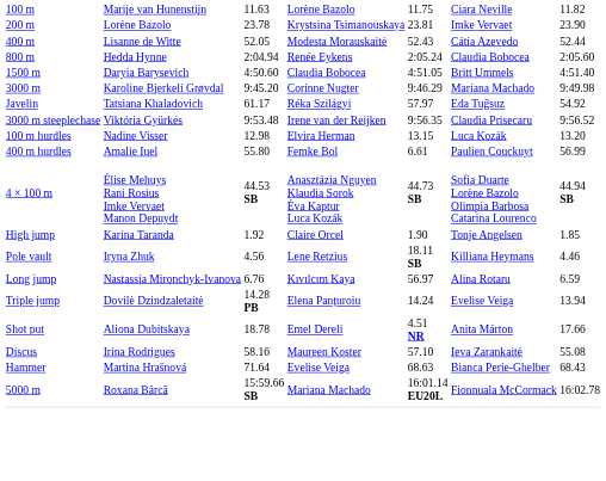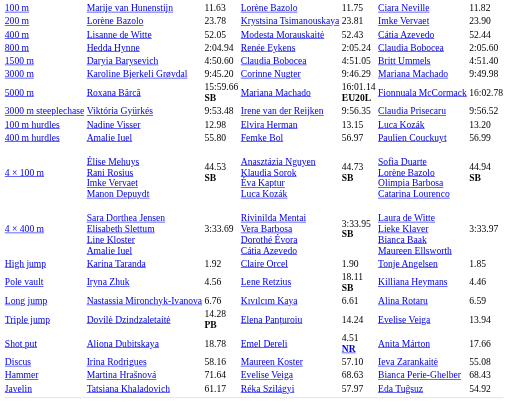 <table>
 <tr>
 <td><a href='#'>100 m</a></td>
 <td><a href='#'>Marije van Hunenstijn</a><br></td>
 <td>11.63</td>
 <td><a href='#'>Lorène Bazolo</a><br></td>
 <td>11.75</td>
 <td><a href='#'>Ciara Neville</a><br></td>
 <td>11.82</td>
 </tr>
 <tr>
 <td><a href='#'>200 m</a></td>
 <td><a href='#'>Lorène Bazolo</a><br></td>
 <td>23.78</td>
 <td><a href='#'>Krystsina Tsimanouskaya</a><br></td>
 <td>23.81</td>
 <td><a href='#'>Imke Vervaet</a><br></td>
 <td>23.90</td>
 </tr>
 <tr>
 <td><a href='#'>400 m</a></td>
 <td><a href='#'>Lisanne de Witte</a><br></td>
 <td>52.05</td>
 <td><a href='#'>Modesta Morauskaitė</a><br></td>
 <td>52.43</td>
 <td><a href='#'>Cátia Azevedo</a><br></td>
 <td>52.44</td>
 </tr>
 <tr>
 <td><a href='#'>800 m</a></td>
 <td><a href='#'>Hedda Hynne</a><br></td>
 <td>2:04.94</td>
 <td><a href='#'>Renée Eykens</a><br></td>
 <td>2:05.24</td>
 <td><a href='#'>Claudia Bobocea</a><br></td>
 <td>2:05.60</td>
 </tr>
 <tr>
 <td><a href='#'>1500 m</a></td>
 <td><a href='#'>Daryia Barysevich</a><br></td>
 <td>4:50.60</td>
 <td><a href='#'>Claudia Bobocea</a><br></td>
 <td>4:51.05</td>
 <td><a href='#'>Britt Ummels</a><br></td>
 <td>4:51.40</td>
 </tr>
 <tr>
 <td><a href='#'>3000 m</a></td>
 <td><a href='#'>Karoline Bjerkeli Grøvdal</a><br></td>
 <td>9:45.20</td>
 <td><a href='#'>Corinne Nugter</a><br></td>
 <td>9:46.29</td>
 <td><a href='#'>Mariana Machado</a><br></td>
 <td>9:49.98</td>
 </tr>
 <tr>
-<td><a href='#'>Javelin</a></td>
-<td><a href='#'>Tatsiana Khaladovich</a><br></td>
-<td>61.17</td>
-<td><a href='#'>Réka Szilágyi</a><br></td>
-<td>57.97</td>
-<td><a href='#'>Eda Tuğsuz</a><br></td>
-<td>54.92</td>
+<td><a href='#'>5000 m</a></td>
+<td><a href='#'>Roxana Bârcă</a><br></td>
+<td>15:59.66<br><strong>SB </strong></td>
+<td><a href='#'>Mariana Machado</a><br></td>
+<td>16:01.14<br><strong>EU20L</strong></td>
+<td><a href='#'>Fionnuala McCormack</a><br></td>
+<td>16:02.78</td>
 </tr>
 <tr>
 <td><a href='#'>3000 m steeplechase</a></td>
 <td><a href='#'>Viktória Gyürkés</a><br></td>
 <td>9:53.48</td>
 <td><a href='#'>Irene van der Reijken</a><br></td>
 <td>9:56.35</td>
 <td><a href='#'>Claudia Prisecaru</a><br></td>
 <td>9:56.52</td>
 </tr>
 <tr>
 <td><a href='#'>100 m hurdles</a></td>
 <td><a href='#'>Nadine Visser</a><br></td>
 <td>12.98</td>
 <td><a href='#'>Elvira Herman</a><br></td>
 <td>13.15</td>
 <td><a href='#'>Luca Kozák</a><br></td>
 <td>13.20</td>
 </tr>
 <tr>
 <td><a href='#'>400 m hurdles</a></td>
 <td><a href='#'>Amalie Iuel</a><br></td>
 <td>55.80</td>
 <td><a href='#'>Femke Bol</a><br></td>
-<td>6.61</td>
+<td>56.97</td>
 <td><a href='#'>Paulien Couckuyt</a><br></td>
 <td>56.99</td>
 </tr>
 <tr>
 <td><a href='#'>4 × 100 m</a></td>
 <td><br><a href='#'>Élise Mehuys</a><br><a href='#'>Rani Rosius</a><br><a href='#'>Imke Vervaet</a><br><a href='#'>Manon Depuydt</a></td>
 <td>44.53<br><strong>SB </strong></td>
 <td><br><a href='#'>Anasztázia Nguyen</a><br><a href='#'>Klaudia Sorok</a><br><a href='#'>Éva Kaptur</a><br><a href='#'>Luca Kozák</a></td>
 <td>44.73<br><strong>SB </strong></td>
 <td><br><a href='#'>Sofia Duarte</a><br><a href='#'>Lorène Bazolo</a><br><a href='#'>Olimpia Barbosa</a><br><a href='#'>Catarina Lourenco</a></td>
 <td>44.94<br><strong>SB </strong></td>
+</tr>
+<tr>
+<td><a href='#'>4 × 400 m</a></td>
+<td><br><a href='#'>Sara Dorthea Jensen</a><br><a href='#'>Elisabeth Slettum</a><br><a href='#'>Line Kloster</a><br><a href='#'>Amalie Iuel</a></td>
+<td>3:33.69</td>
+<td><br><a href='#'>Rivinilda Mentai</a><br><a href='#'>Vera Barbosa</a><br><a href='#'>Dorothé Évora</a><br><a href='#'>Cátia Azevedo</a></td>
+<td>3:33.95<br><strong>SB </strong></td>
+<td><br><a href='#'>Laura de Witte</a><br><a href='#'>Lieke Klaver</a><br><a href='#'>Bianca Baak</a><br><a href='#'>Maureen Ellsworth</a></td>
+<td>3:33.97</td>
 </tr>
 <tr>
 <td><a href='#'>High jump</a></td>
 <td><a href='#'>Karina Taranda</a><br></td>
 <td>1.92</td>
 <td><a href='#'>Claire Orcel</a><br></td>
 <td>1.90</td>
 <td><a href='#'>Tonje Angelsen</a><br></td>
 <td>1.85</td>
 </tr>
 <tr>
 <td><a href='#'>Pole vault</a></td>
 <td><a href='#'>Iryna Zhuk</a><br></td>
 <td>4.56</td>
 <td><a href='#'>Lene Retzius</a><br></td>
 <td>18.11<br><strong>SB </strong></td>
 <td><a href='#'>Killiana Heymans</a><br></td>
 <td>4.46</td>
 </tr>
 <tr>
 <td><a href='#'>Long jump</a></td>
 <td><a href='#'>Nastassia Mironchyk-Ivanova</a><br></td>
 <td>6.76</td>
 <td><a href='#'>Kıvılcım Kaya</a><br></td>
-<td>56.97</td>
+<td>6.61</td>
 <td><a href='#'>Alina Rotaru</a><br></td>
 <td>6.59</td>
 </tr>
 <tr>
 <td><a href='#'>Triple jump</a></td>
 <td><a href='#'>Dovilė Dzindzaletaitė</a><br></td>
 <td>14.28<br><strong>PB </strong></td>
 <td><a href='#'>Elena Panțuroiu</a><br></td>
 <td>14.24</td>
 <td><a href='#'>Evelise Veiga</a><br></td>
 <td>13.94</td>
 </tr>
 <tr>
 <td><a href='#'>Shot put</a></td>
 <td><a href='#'>Aliona Dubitskaya</a><br></td>
 <td>18.78</td>
 <td><a href='#'>Emel Dereli</a><br></td>
 <td>4.51<br><strong><a href='#'>NR</a></strong></td>
 <td><a href='#'>Anita Márton</a><br></td>
 <td>17.66</td>
 </tr>
 <tr>
 <td><a href='#'>Discus</a></td>
 <td><a href='#'>Irina Rodrigues</a><br></td>
 <td>58.16</td>
 <td><a href='#'>Maureen Koster</a><br></td>
 <td>57.10</td>
 <td><a href='#'>Ieva Zarankaitė</a><br></td>
 <td>55.08</td>
 </tr>
 <tr>
 <td><a href='#'>Hammer</a></td>
 <td><a href='#'>Martina Hrašnová</a><br></td>
 <td>71.64</td>
 <td><a href='#'>Evelise Veiga</a><br></td>
 <td>68.63</td>
 <td><a href='#'>Bianca Perie-Ghelber</a><br></td>
 <td>68.43</td>
 </tr>
 <tr>
-<td><a href='#'>5000 m</a></td>
-<td><a href='#'>Roxana Bârcă</a><br></td>
-<td>15:59.66<br><strong>SB </strong></td>
-<td><a href='#'>Mariana Machado</a><br></td>
-<td>16:01.14<br><strong>EU20L</strong></td>
-<td><a href='#'>Fionnuala McCormack</a><br></td>
-<td>16:02.78</td>
+<td><a href='#'>Javelin</a></td>
+<td><a href='#'>Tatsiana Khaladovich</a><br></td>
+<td>61.17</td>
+<td><a href='#'>Réka Szilágyi</a><br></td>
+<td>57.97</td>
+<td><a href='#'>Eda Tuğsuz</a><br></td>
+<td>54.92</td>
 </tr>
 <tr>
 </tr>
 <tr bgcolor= e8e8e8>
 <td colspan=7></td>
 </tr>
 </table>
